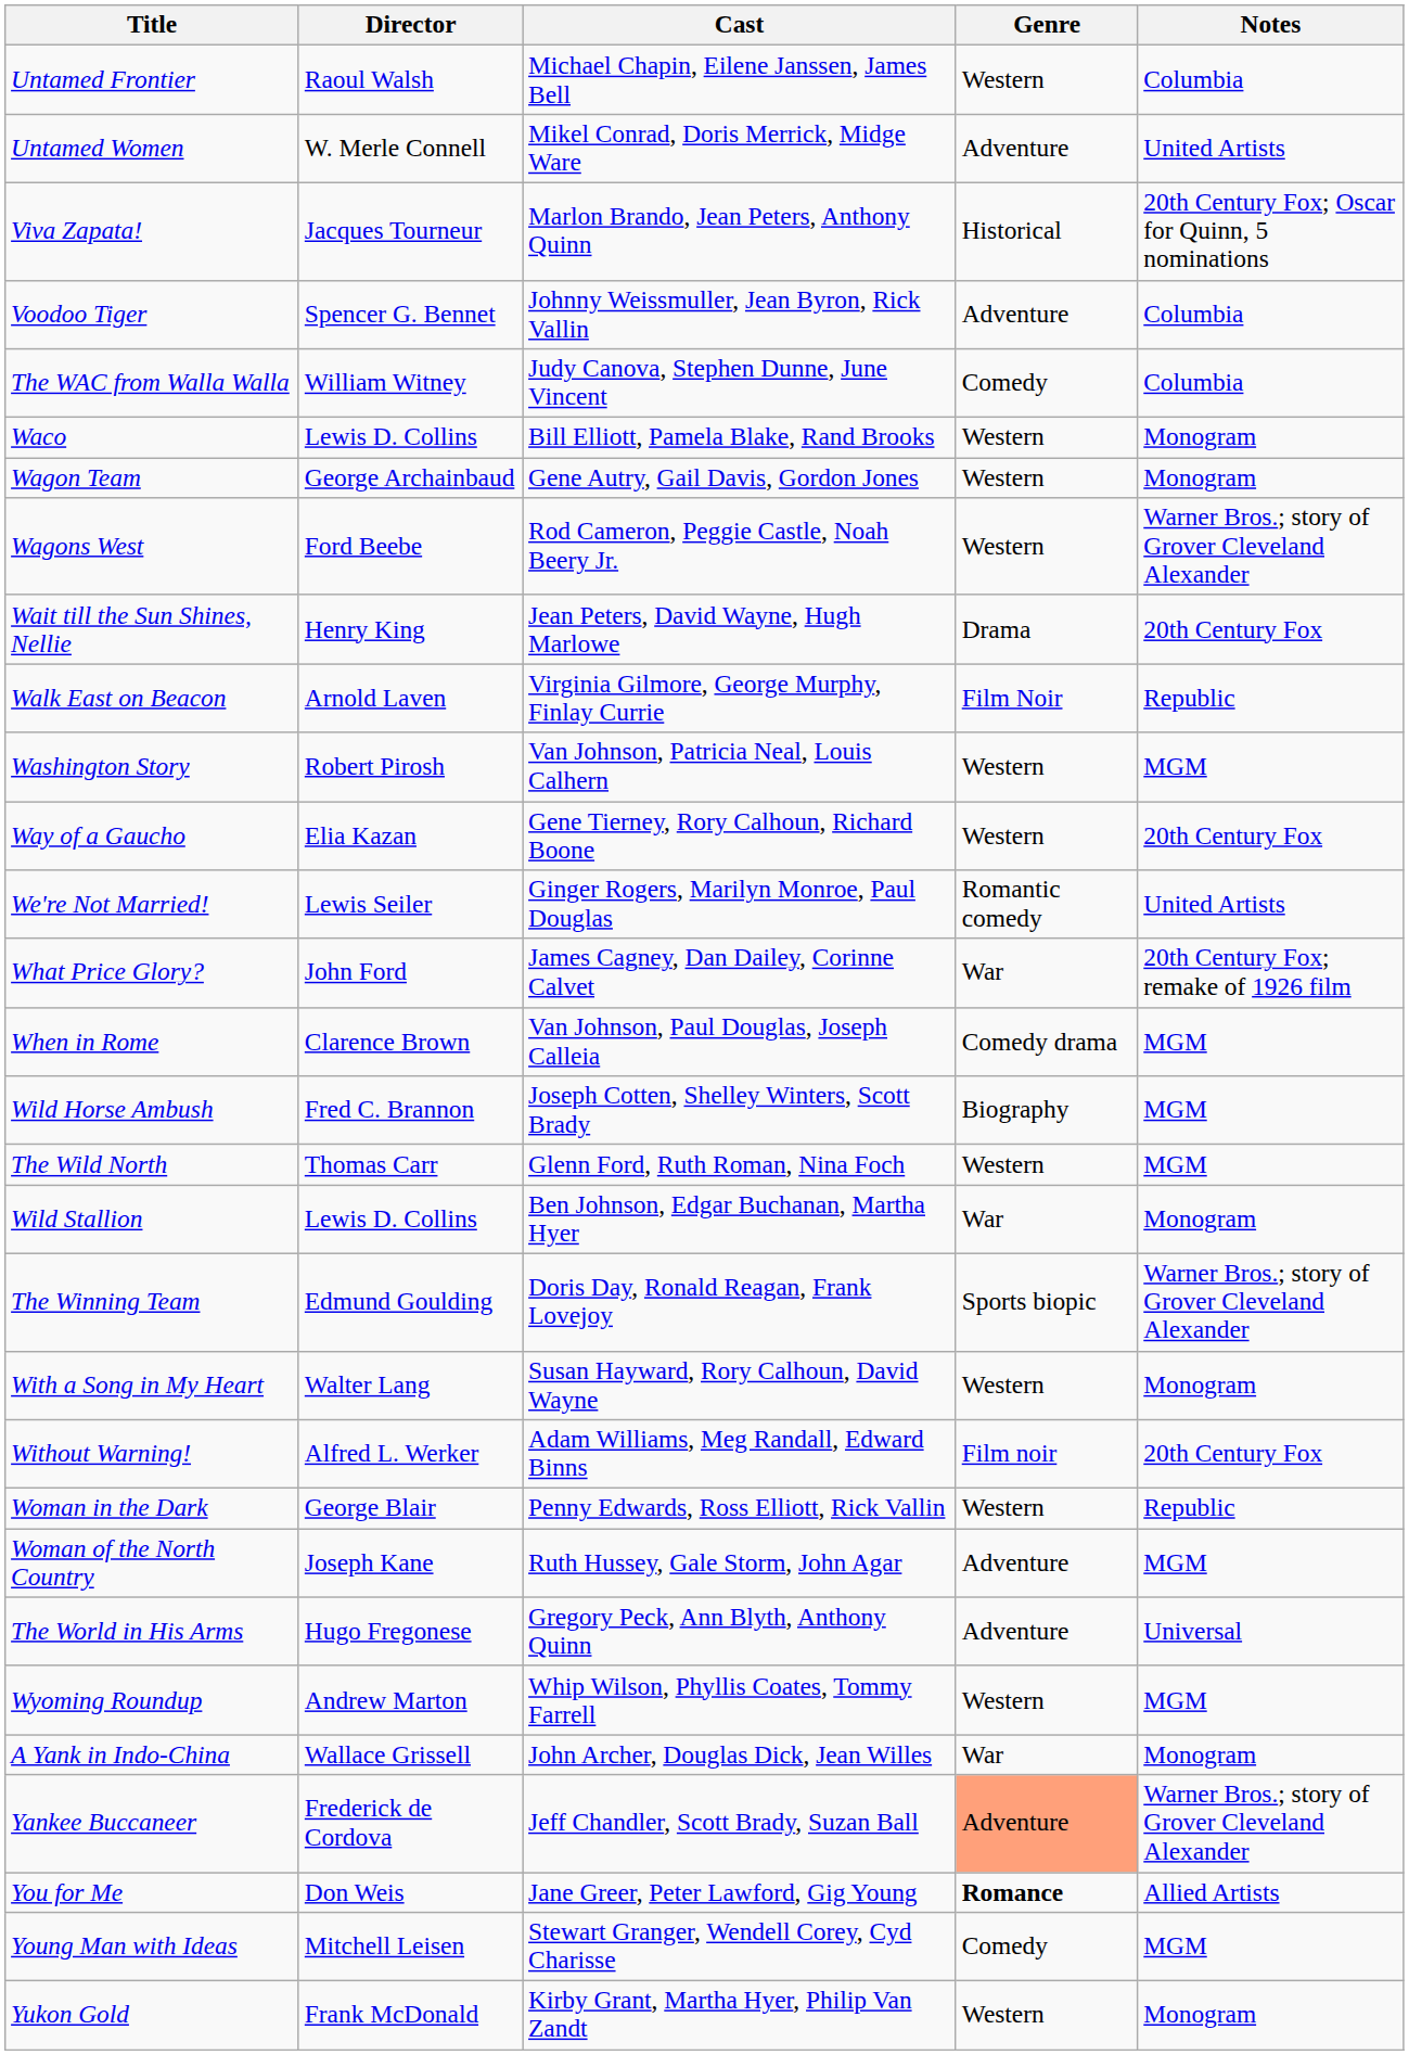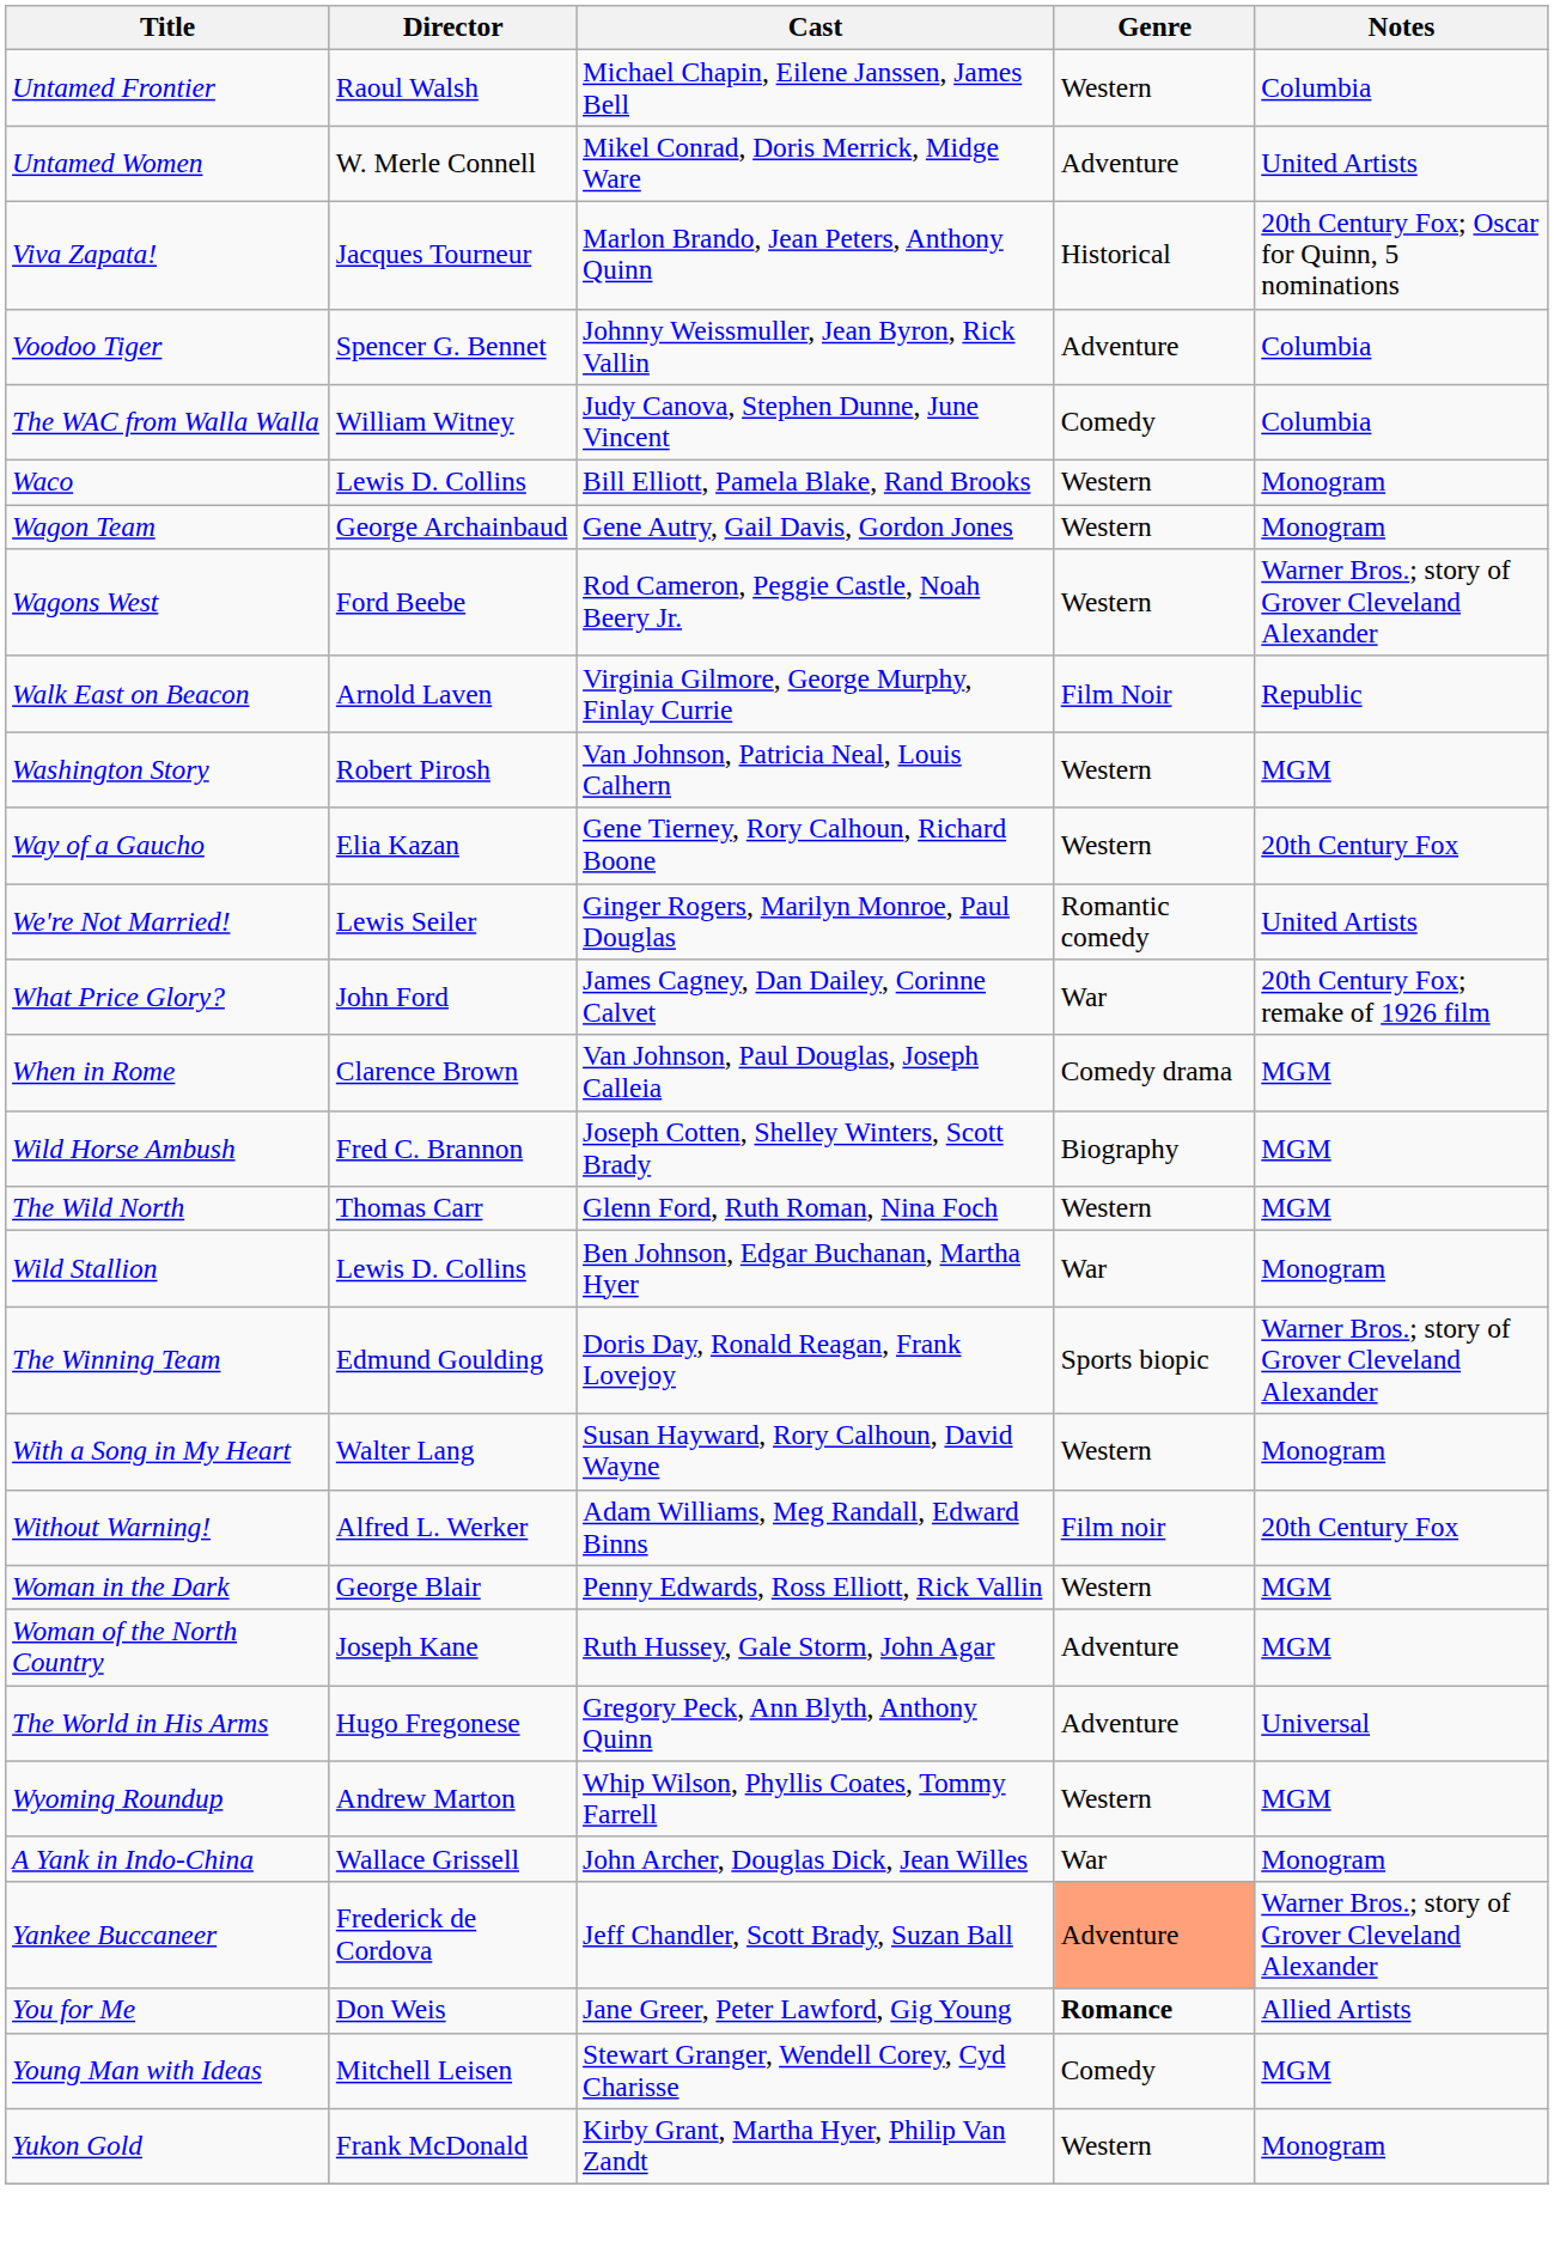 <table class="wikitable" style="width:100%;">
 <tr>
 <th style="width:21%;">Title</th>
 <th style="width:16%;">Director</th>
 <th style="width:31%;">Cast</th>
 <th style="width:13%;">Genre</th>
 <th style="width:19%;">Notes</th>
 </tr>
 <tr>
 <td><em><a href='#'>Untamed Frontier</a></em></td>
 <td><a href='#'>Raoul Walsh</a></td>
 <td><a href='#'>Michael Chapin</a>, <a href='#'>Eilene Janssen</a>, <a href='#'>James Bell</a></td>
 <td>Western</td>
 <td><a href='#'>Columbia</a></td>
 </tr>
 <tr>
 <td><em><a href='#'>Untamed Women</a></em></td>
 <td>W. Merle Connell</td>
 <td><a href='#'>Mikel Conrad</a>, <a href='#'>Doris Merrick</a>, <a href='#'>Midge Ware</a></td>
 <td>Adventure</td>
 <td><a href='#'>United Artists</a></td>
 </tr>
 <tr>
 <td><em><a href='#'>Viva Zapata!</a></em></td>
 <td><a href='#'>Jacques Tourneur</a></td>
 <td><a href='#'>Marlon Brando</a>, <a href='#'>Jean Peters</a>, <a href='#'>Anthony Quinn</a></td>
 <td>Historical</td>
 <td><a href='#'>20th Century Fox</a>; <a href='#'>Oscar</a> for Quinn, 5 nominations</td>
 </tr>
 <tr>
 <td><em><a href='#'>Voodoo Tiger</a></em></td>
 <td><a href='#'>Spencer G. Bennet</a></td>
 <td><a href='#'>Johnny Weissmuller</a>, <a href='#'>Jean Byron</a>, <a href='#'>Rick Vallin</a></td>
 <td>Adventure</td>
 <td><a href='#'>Columbia</a></td>
 </tr>
 <tr>
 <td><em><a href='#'>The WAC from Walla Walla</a></em></td>
 <td><a href='#'>William Witney</a></td>
 <td><a href='#'>Judy Canova</a>, <a href='#'>Stephen Dunne</a>, <a href='#'>June Vincent</a></td>
 <td>Comedy</td>
 <td><a href='#'>Columbia</a></td>
 </tr>
 <tr>
 <td><em><a href='#'>Waco</a></em></td>
 <td><a href='#'>Lewis D. Collins</a></td>
 <td><a href='#'>Bill Elliott</a>, <a href='#'>Pamela Blake</a>, <a href='#'>Rand Brooks</a></td>
 <td>Western</td>
 <td><a href='#'>Monogram</a></td>
 </tr>
 <tr>
 <td><em><a href='#'>Wagon Team</a></em></td>
 <td><a href='#'>George Archainbaud</a></td>
 <td><a href='#'>Gene Autry</a>, <a href='#'>Gail Davis</a>, <a href='#'>Gordon Jones</a></td>
 <td>Western</td>
 <td><a href='#'>Monogram</a></td>
 </tr>
 <tr>
 <td><em><a href='#'>Wagons West</a></em></td>
 <td><a href='#'>Ford Beebe</a></td>
 <td><a href='#'>Rod Cameron</a>, <a href='#'>Peggie Castle</a>, <a href='#'>Noah Beery Jr.</a></td>
 <td>Western</td>
 <td><a href='#'>Warner Bros.</a>; story of <a href='#'>Grover Cleveland Alexander</a></td>
-</tr>
-<tr>
-<td><em><a href='#'>Wait till the Sun Shines, Nellie</a></em></td>
-<td><a href='#'>Henry King</a></td>
-<td><a href='#'>Jean Peters</a>, <a href='#'>David Wayne</a>, <a href='#'>Hugh Marlowe</a></td>
-<td>Drama</td>
-<td><a href='#'>20th Century Fox</a></td>
 </tr>
 <tr>
 <td><em><a href='#'>Walk East on Beacon</a></em></td>
 <td><a href='#'>Arnold Laven</a></td>
 <td><a href='#'>Virginia Gilmore</a>, <a href='#'>George Murphy</a>, <a href='#'>Finlay Currie</a></td>
 <td><a href='#'>Film Noir</a></td>
 <td><a href='#'>Republic</a></td>
 </tr>
 <tr>
 <td><em><a href='#'>Washington Story</a></em></td>
 <td><a href='#'>Robert Pirosh</a></td>
 <td><a href='#'>Van Johnson</a>, <a href='#'>Patricia Neal</a>, <a href='#'>Louis Calhern</a></td>
 <td>Western</td>
 <td><a href='#'>MGM</a></td>
 </tr>
 <tr>
 <td><em><a href='#'>Way of a Gaucho</a></em></td>
 <td><a href='#'>Elia Kazan</a></td>
 <td><a href='#'>Gene Tierney</a>, <a href='#'>Rory Calhoun</a>, <a href='#'>Richard Boone</a></td>
 <td>Western</td>
 <td><a href='#'>20th Century Fox</a></td>
 </tr>
 <tr>
 <td><em><a href='#'>We're Not Married!</a></em></td>
 <td><a href='#'>Lewis Seiler</a></td>
 <td><a href='#'>Ginger Rogers</a>, <a href='#'>Marilyn Monroe</a>, <a href='#'>Paul Douglas</a></td>
 <td>Romantic comedy</td>
 <td><a href='#'>United Artists</a></td>
 </tr>
 <tr>
 <td><em><a href='#'>What Price Glory?</a></em></td>
 <td><a href='#'>John Ford</a></td>
 <td><a href='#'>James Cagney</a>, <a href='#'>Dan Dailey</a>, <a href='#'>Corinne Calvet</a></td>
 <td>War</td>
 <td><a href='#'>20th Century Fox</a>; remake of <a href='#'>1926 film</a></td>
 </tr>
 <tr>
 <td><em><a href='#'>When in Rome</a></em></td>
 <td><a href='#'>Clarence Brown</a></td>
 <td><a href='#'>Van Johnson</a>, <a href='#'>Paul Douglas</a>, <a href='#'>Joseph Calleia</a></td>
 <td>Comedy drama</td>
 <td><a href='#'>MGM</a></td>
 </tr>
 <tr>
 <td><em><a href='#'>Wild Horse Ambush</a></em></td>
 <td><a href='#'>Fred C. Brannon</a></td>
 <td><a href='#'>Joseph Cotten</a>, <a href='#'>Shelley Winters</a>, <a href='#'>Scott Brady</a></td>
 <td>Biography</td>
 <td><a href='#'>MGM</a></td>
 </tr>
 <tr>
 <td><em><a href='#'>The Wild North</a></em></td>
 <td><a href='#'>Thomas Carr</a></td>
 <td><a href='#'>Glenn Ford</a>, <a href='#'>Ruth Roman</a>, <a href='#'>Nina Foch</a></td>
 <td>Western</td>
 <td><a href='#'>MGM</a></td>
 </tr>
 <tr>
 <td><em><a href='#'>Wild Stallion</a></em></td>
 <td><a href='#'>Lewis D. Collins</a></td>
 <td><a href='#'>Ben Johnson</a>, <a href='#'>Edgar Buchanan</a>, <a href='#'>Martha Hyer</a></td>
 <td>War</td>
 <td><a href='#'>Monogram</a></td>
 </tr>
 <tr>
 <td><em><a href='#'>The Winning Team</a></em></td>
 <td><a href='#'>Edmund Goulding</a></td>
 <td><a href='#'>Doris Day</a>, <a href='#'>Ronald Reagan</a>, <a href='#'>Frank Lovejoy</a></td>
 <td>Sports biopic</td>
 <td><a href='#'>Warner Bros.</a>; story of <a href='#'>Grover Cleveland Alexander</a></td>
 </tr>
 <tr>
 <td><em><a href='#'>With a Song in My Heart</a></em></td>
 <td><a href='#'>Walter Lang</a></td>
 <td><a href='#'>Susan Hayward</a>, <a href='#'>Rory Calhoun</a>, <a href='#'>David Wayne</a></td>
 <td>Western</td>
 <td><a href='#'>Monogram</a></td>
 </tr>
 <tr>
 <td><em><a href='#'>Without Warning!</a></em></td>
 <td><a href='#'>Alfred L. Werker</a></td>
 <td><a href='#'>Adam Williams</a>, <a href='#'>Meg Randall</a>, <a href='#'>Edward Binns</a></td>
 <td><a href='#'>Film noir</a></td>
 <td><a href='#'>20th Century Fox</a></td>
 </tr>
 <tr>
 <td><em><a href='#'>Woman in the Dark</a></em></td>
 <td><a href='#'>George Blair</a></td>
 <td><a href='#'>Penny Edwards</a>, <a href='#'>Ross Elliott</a>, <a href='#'>Rick Vallin</a></td>
 <td>Western</td>
-<td><a href='#'>Republic</a></td>
+<td><a href='#'>MGM</a></td>
 </tr>
 <tr>
 <td><em><a href='#'>Woman of the North Country</a></em></td>
 <td><a href='#'>Joseph Kane</a></td>
 <td><a href='#'>Ruth Hussey</a>, <a href='#'>Gale Storm</a>, <a href='#'>John Agar</a></td>
 <td>Adventure</td>
 <td><a href='#'>MGM</a></td>
 </tr>
 <tr>
 <td><em><a href='#'>The World in His Arms</a></em></td>
 <td><a href='#'>Hugo Fregonese</a></td>
 <td><a href='#'>Gregory Peck</a>, <a href='#'>Ann Blyth</a>, <a href='#'>Anthony Quinn</a></td>
 <td>Adventure</td>
 <td><a href='#'>Universal</a></td>
 </tr>
 <tr>
 <td><em><a href='#'>Wyoming Roundup</a></em></td>
 <td><a href='#'>Andrew Marton</a></td>
 <td><a href='#'>Whip Wilson</a>, <a href='#'>Phyllis Coates</a>, <a href='#'>Tommy Farrell</a></td>
 <td>Western</td>
 <td><a href='#'>MGM</a></td>
 </tr>
 <tr>
 <td><em><a href='#'>A Yank in Indo-China</a></em></td>
 <td><a href='#'>Wallace Grissell</a></td>
 <td><a href='#'>John Archer</a>, <a href='#'>Douglas Dick</a>, <a href='#'>Jean Willes</a></td>
 <td>War</td>
 <td><a href='#'>Monogram</a></td>
 </tr>
 <tr>
 <td><em><a href='#'>Yankee Buccaneer</a></em></td>
 <td><a href='#'>Frederick de Cordova</a></td>
 <td><a href='#'>Jeff Chandler</a>, <a href='#'>Scott Brady</a>, <a href='#'>Suzan Ball</a></td>
 <td style="background: lightsalmon;">Adventure</td>
 <td><a href='#'>Warner Bros.</a>; story of <a href='#'>Grover Cleveland Alexander</a></td>
 </tr>
 <tr>
 <td><em><a href='#'>You for Me</a></em></td>
 <td><a href='#'>Don Weis</a></td>
 <td><a href='#'>Jane Greer</a>, <a href='#'>Peter Lawford</a>, <a href='#'>Gig Young</a></td>
 <td><strong>Romance</strong></td>
 <td><a href='#'>Allied Artists</a></td>
 </tr>
 <tr>
 <td><em><a href='#'>Young Man with Ideas</a></em></td>
 <td><a href='#'>Mitchell Leisen</a></td>
 <td><a href='#'>Stewart Granger</a>, <a href='#'>Wendell Corey</a>, <a href='#'>Cyd Charisse</a></td>
 <td>Comedy</td>
 <td><a href='#'>MGM</a></td>
 </tr>
 <tr>
 <td><em><a href='#'>Yukon Gold</a></em></td>
 <td><a href='#'>Frank McDonald</a></td>
 <td><a href='#'>Kirby Grant</a>, <a href='#'>Martha Hyer</a>, <a href='#'>Philip Van Zandt</a></td>
 <td>Western</td>
 <td><a href='#'>Monogram</a></td>
 </tr>
 <tr>
 </tr>
 </table>
